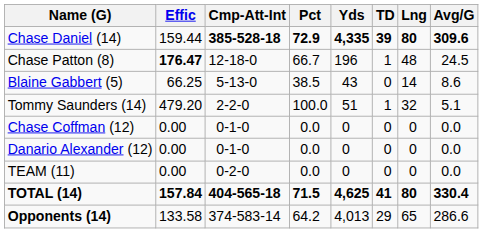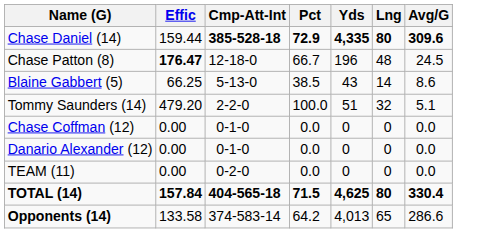 <table class="wikitable sortable" style="white-space:nowrap;">
 <tr>
 <th>Name (G)</th>
 <th><a href='#'>Effic</a></th>
 <th>Cmp-Att-Int</th>
 <th>Pct</th>
 <th>Yds</th>
-<th>TD</th>
 <th>Lng</th>
 <th>Avg/G</th>
 </tr>
 <tr>
 <td><a href='#'>Chase Daniel</a> (14)</td>
 <td>159.44</td>
 <td><strong>385-528-18</strong></td>
 <td><strong>72.9</strong></td>
 <td><strong>4,335</strong></td>
-<td><strong>39</strong></td>
 <td><strong>80</strong></td>
 <td><strong>309.6</strong></td>
 </tr>
 <tr>
 <td>Chase Patton (8)</td>
 <td><strong>176.47</strong></td>
 <td>12-18-0</td>
 <td>66.7</td>
 <td>196</td>
-<td>  1</td>
 <td>48</td>
 <td>  24.5</td>
 </tr>
 <tr>
 <td><a href='#'>Blaine Gabbert</a> (5)</td>
 <td>  66.25</td>
 <td>  5-13-0</td>
 <td>38.5</td>
 <td>  43</td>
-<td>  0</td>
 <td>14</td>
 <td>   8.6</td>
 </tr>
 <tr>
 <td>Tommy Saunders (14)</td>
 <td>479.20</td>
 <td>  2-2-0</td>
 <td>100.0</td>
 <td>  51</td>
-<td>  1</td>
 <td>32</td>
 <td>   5.1</td>
 </tr>
 <tr>
 <td><a href='#'>Chase Coffman</a> (12)</td>
 <td>0.00</td>
 <td>  0-1-0</td>
 <td>  0.0</td>
 <td>   0</td>
 <td>  0</td>
-<td>  0</td>
 <td>   0.0</td>
 </tr>
 <tr>
 <td><a href='#'>Danario Alexander</a> (12)</td>
 <td>0.00</td>
 <td>  0-1-0</td>
 <td>  0.0</td>
 <td>   0</td>
-<td>  0</td>
 <td>  0</td>
 <td>   0.0</td>
 </tr>
 <tr>
 <td>TEAM (11)</td>
 <td>0.00</td>
 <td>  0-2-0</td>
 <td>  0.0</td>
 <td>   0</td>
 <td>  0</td>
-<td>  0</td>
 <td>   0.0</td>
 </tr>
 <tr>
 <td><strong>TOTAL (14)</strong></td>
 <td><strong>157.84</strong></td>
 <td><strong>404-565-18</strong></td>
 <td><strong>71.5</strong></td>
 <td><strong>4,625</strong></td>
-<td><strong>41</strong></td>
 <td><strong>80</strong></td>
 <td><strong>330.4</strong></td>
 </tr>
 <tr>
 <td><strong>Opponents (14)</strong></td>
 <td>133.58</td>
 <td>374-583-14</td>
 <td>64.2</td>
 <td>4,013</td>
-<td>29</td>
 <td>65</td>
 <td>286.6</td>
 </tr>
 </table>
